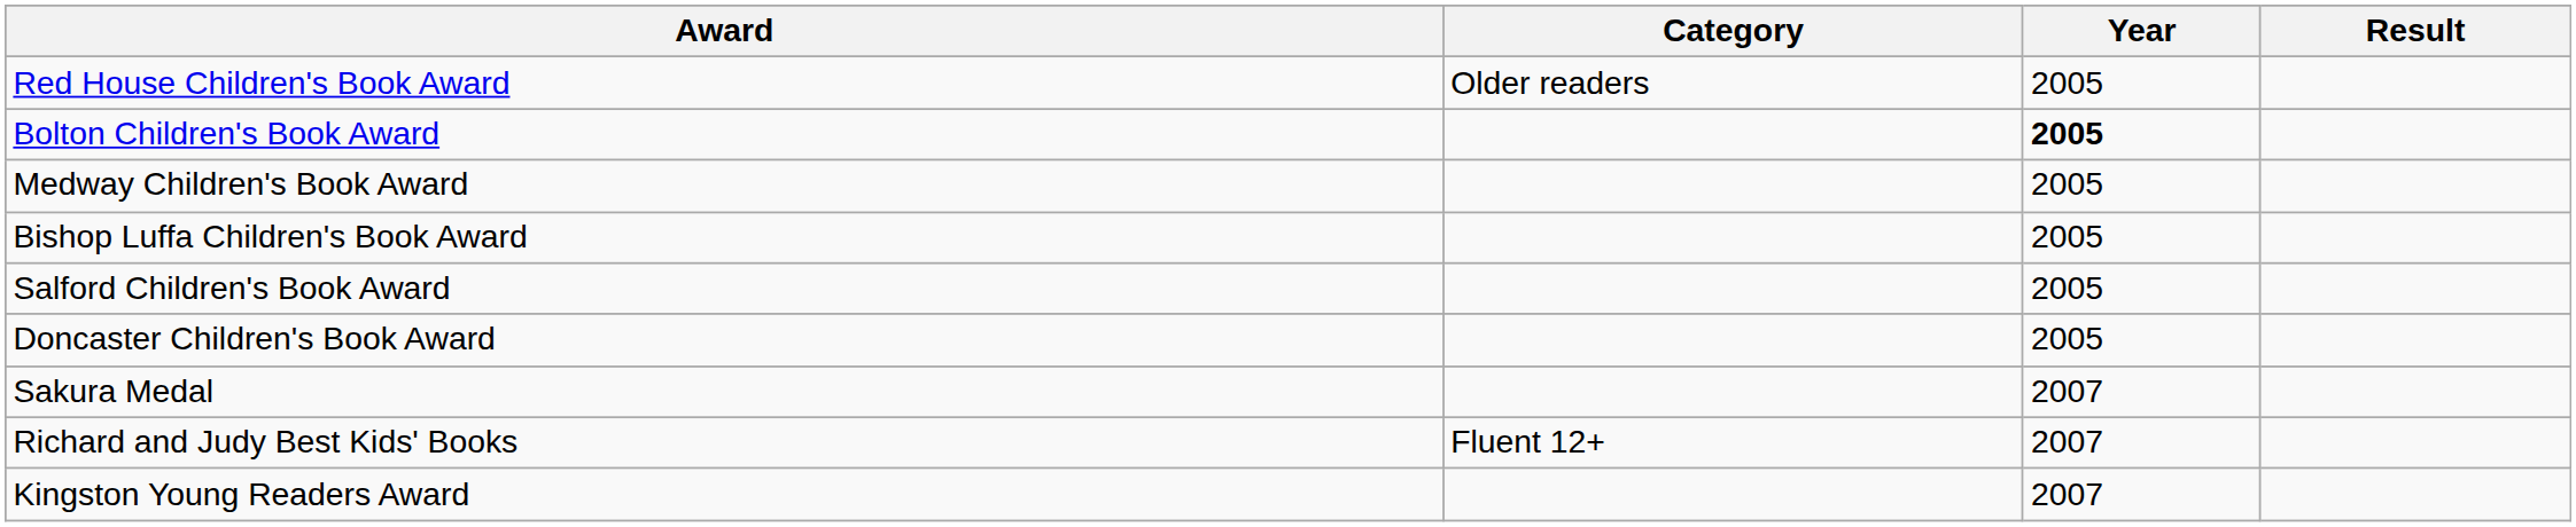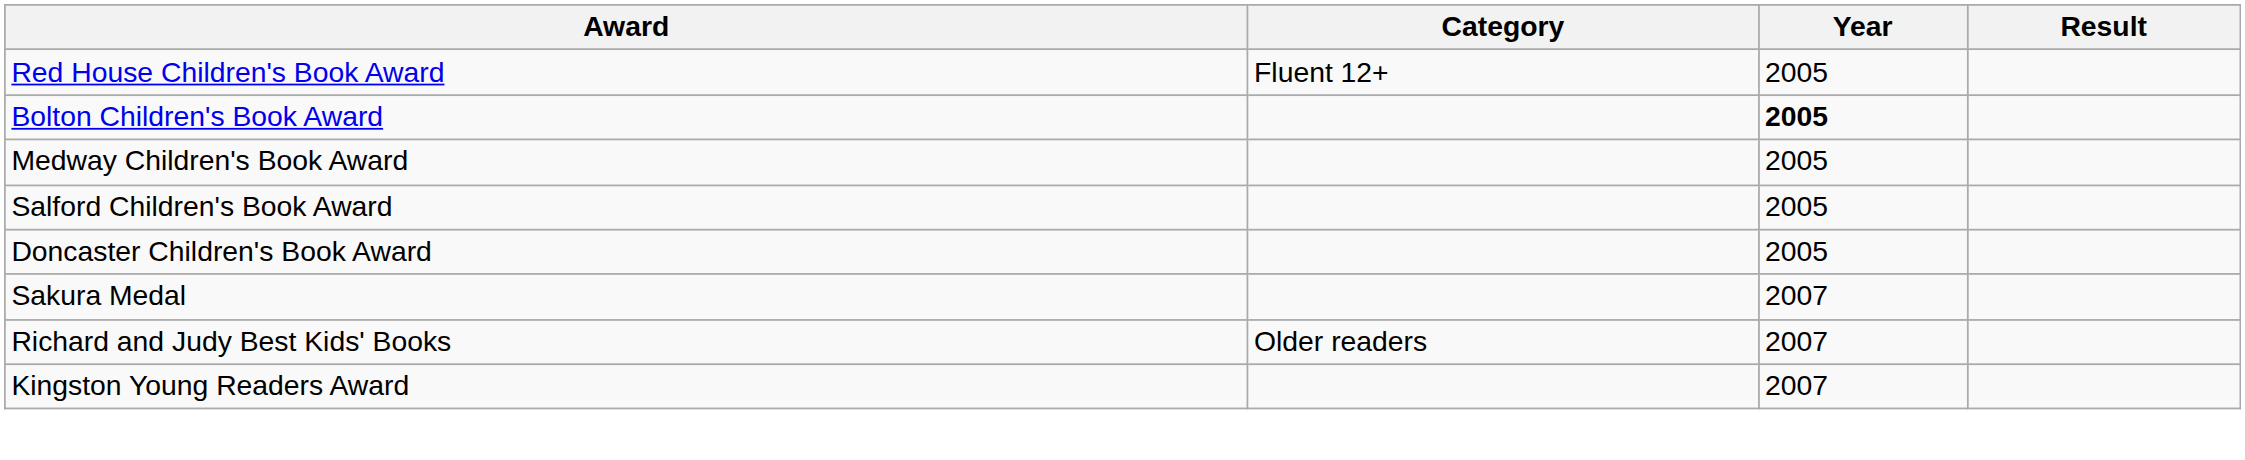 <table class="wikitable" style="width:100%;">
 <tr>
 <th>Award</th>
 <th>Category</th>
 <th>Year</th>
 <th>Result</th>
 </tr>
 <tr>
 <td><a href='#'>Red House Children's Book Award</a></td>
-<td>Older readers</td>
+<td>Fluent 12+</td>
 <td>2005</td>
 <td></td>
 </tr>
 <tr>
 <td><a href='#'>Bolton Children's Book Award</a></td>
 <td></td>
 <td><strong>2005</strong></td>
 <td></td>
 </tr>
 <tr>
 <td>Medway Children's Book Award</td>
-<td></td>
-<td>2005</td>
-<td></td>
-</tr>
-<tr>
-<td>Bishop Luffa Children's Book Award</td>
 <td></td>
 <td>2005</td>
 <td></td>
 </tr>
 <tr>
 <td>Salford Children's Book Award</td>
 <td></td>
 <td>2005</td>
 <td></td>
 </tr>
 <tr>
 <td>Doncaster Children's Book Award</td>
 <td></td>
 <td>2005</td>
 <td></td>
 </tr>
 <tr>
 <td>Sakura Medal</td>
 <td></td>
 <td>2007</td>
 <td></td>
 </tr>
 <tr>
 <td>Richard and Judy Best Kids' Books</td>
-<td>Fluent 12+</td>
+<td>Older readers</td>
 <td>2007</td>
 <td></td>
 </tr>
 <tr>
 <td>Kingston Young Readers Award</td>
 <td></td>
 <td>2007</td>
 <td></td>
 </tr>
 </table>
